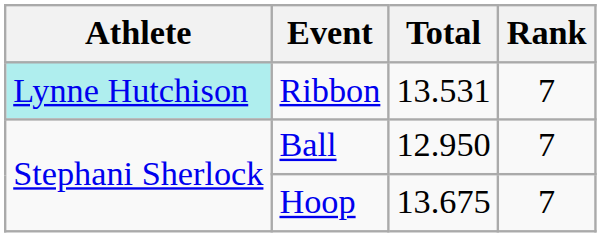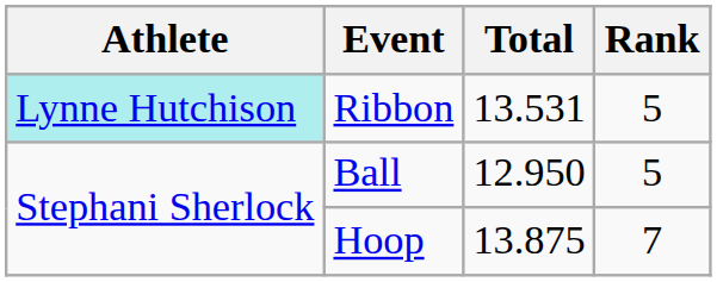 <table class="wikitable" style="font-size:90%">
 <tr>
 <th>Athlete</th>
 <th>Event</th>
 <th>Total</th>
 <th>Rank</th>
 </tr>
 <tr align=center>
 <td align=left style="background: paleturquoise;"><a href='#'>Lynne Hutchison</a></td>
 <td align=left><a href='#'>Ribbon</a></td>
 <td>13.531</td>
-<td>7</td>
+<td>5</td>
 </tr>
 <tr align=center>
 <td style="text-align:left;" rowspan="2"><a href='#'>Stephani Sherlock</a></td>
 <td align=left><a href='#'>Ball</a></td>
 <td>12.950</td>
-<td>7</td>
+<td>5</td>
 </tr>
 <tr align=center>
 <td align=left><a href='#'>Hoop</a></td>
-<td>13.675</td>
+<td>13.875</td>
 <td>7</td>
 </tr>
 </table>
